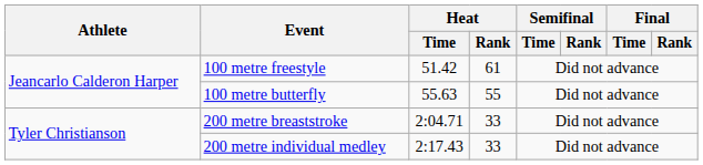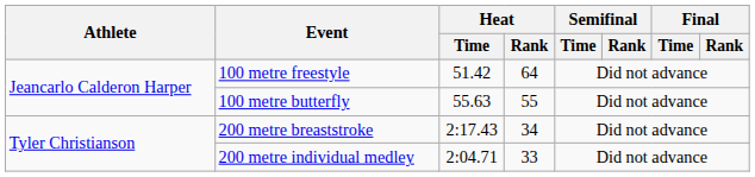 <table class="wikitable" style="text-align:center; font-size:90%; width:50%;">
 <tr>
 <th rowspan="2">Athlete</th>
 <th rowspan="2">Event</th>
 <th colspan="2">Heat</th>
 <th colspan="2">Semifinal</th>
 <th colspan="2">Final</th>
 </tr>
 <tr style="font-size:95%">
 <th>Time</th>
 <th>Rank</th>
 <th>Time</th>
 <th>Rank</th>
 <th>Time</th>
 <th>Rank</th>
 </tr>
 <tr>
 <td align=left rowspan=2><a href='#'>Jeancarlo Calderon Harper</a></td>
 <td align=left><a href='#'>100 metre freestyle</a></td>
 <td>51.42</td>
-<td>61</td>
+<td>64</td>
 <td colspan=4>Did not advance</td>
 </tr>
 <tr>
 <td align=left><a href='#'>100 metre butterfly</a></td>
 <td>55.63</td>
 <td>55</td>
 <td colspan=4>Did not advance</td>
 </tr>
 <tr>
 <td align=left rowspan=2><a href='#'>Tyler Christianson</a></td>
 <td align=left><a href='#'>200 metre breaststroke</a></td>
+<td>2:17.43</td>
+<td>34</td>
+<td colspan=4>Did not advance</td>
+</tr>
+<tr>
+<td align=left><a href='#'>200 metre individual medley</a></td>
 <td>2:04.71</td>
 <td>33</td>
 <td colspan=4>Did not advance</td>
 </tr>
-<tr>
-<td align=left><a href='#'>200 metre individual medley</a></td>
-<td>2:17.43</td>
-<td>33</td>
-<td colspan=4>Did not advance</td>
-</tr>
 </table>
